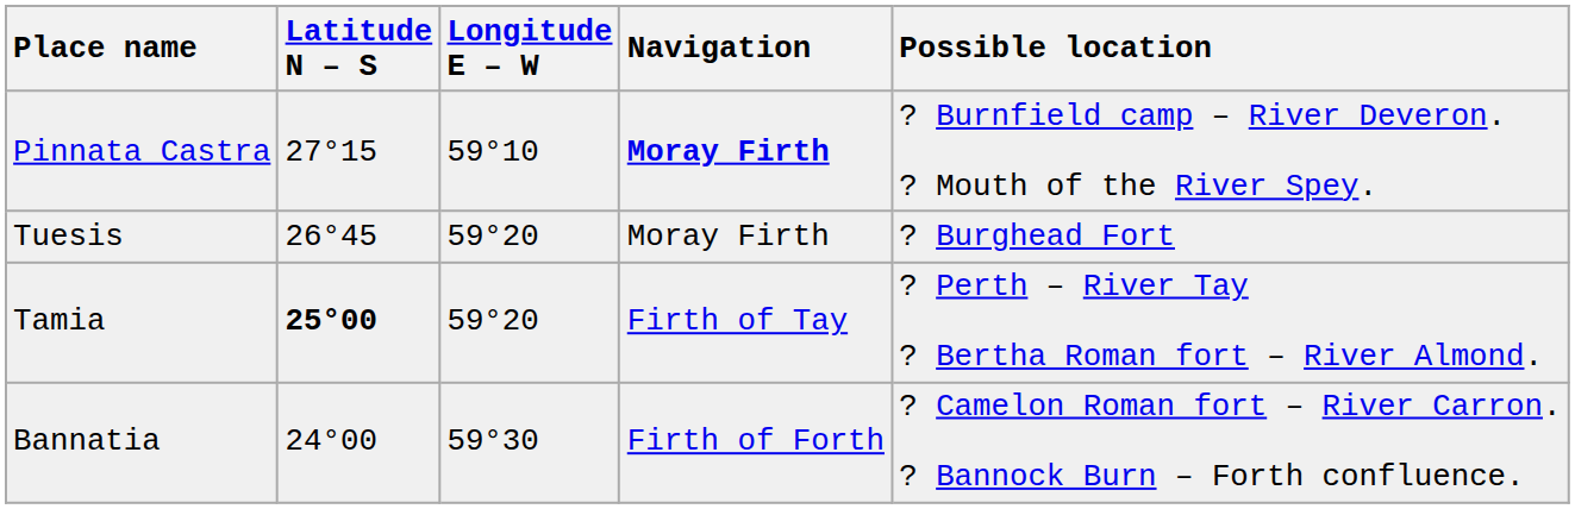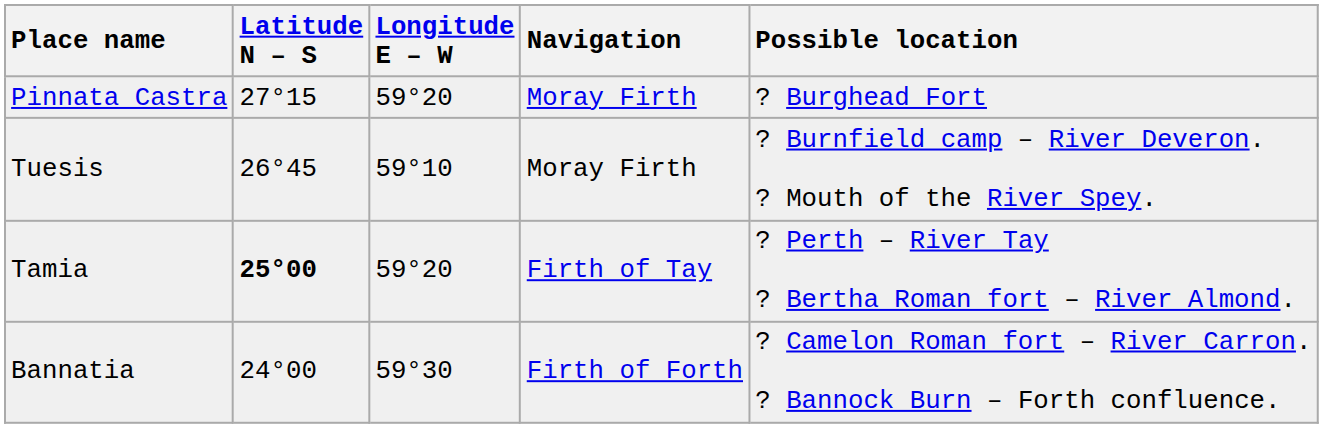 <table class="wikitable sortable" style="border-collapse: collapse; background:#f0f0f0">
 <tr>
 <th style="text-align:left">Place name</th>
 <th style="text-align:left"><a href='#'>Latitude</a><br>N – S</th>
 <th style="text-align:left"><a href='#'>Longitude</a><br>E – W</th>
 <th style="text-align:left">Navigation</th>
 <th style="text-align:left">Possible location</th>
 </tr>
 <tr>
 <td><a href='#'>Pinnata Castra</a></td>
 <td>27°15</td>
-<td>59°10</td>
-<td><strong><a href='#'>Moray Firth</a></strong></td>
-<td>? <a href='#'>Burnfield camp</a> – <a href='#'>River Deveron</a>.<br><br>? Mouth of the <a href='#'>River Spey</a>.</td>
+<td>59°20</td>
+<td><a href='#'>Moray Firth</a></td>
+<td>? <a href='#'>Burghead Fort</a></td>
 </tr>
 <tr>
 <td>Tuesis</td>
 <td>26°45</td>
-<td>59°20</td>
+<td>59°10</td>
 <td>Moray Firth</td>
-<td>? <a href='#'>Burghead Fort</a></td>
+<td>? <a href='#'>Burnfield camp</a> – <a href='#'>River Deveron</a>.<br><br>? Mouth of the <a href='#'>River Spey</a>.</td>
 </tr>
 <tr>
 <td>Tamia</td>
 <td><strong>25°00</strong></td>
 <td>59°20</td>
 <td><a href='#'>Firth of Tay</a></td>
 <td>? <a href='#'>Perth</a> – <a href='#'>River Tay</a><br><br>? <a href='#'>Bertha Roman fort</a> – <a href='#'>River Almond</a>.<br></td>
 </tr>
 <tr>
 <td>Bannatia</td>
 <td>24°00</td>
 <td>59°30</td>
 <td><a href='#'>Firth of Forth</a></td>
 <td>? <a href='#'>Camelon Roman fort</a> – <a href='#'>River Carron</a>.<br><br>? <a href='#'>Bannock Burn</a> – Forth confluence.</td>
 </tr>
 </table>
